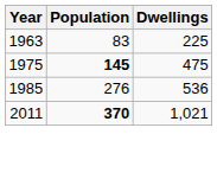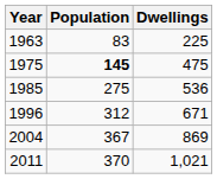 <table class="wikitable" style="line-height:1.1em;">
 <tr>
 <th>Year</th>
 <th>Population</th>
 <th>Dwellings</th>
 </tr>
 <tr align="right">
 <td>1963</td>
 <td>83</td>
 <td>225</td>
 </tr>
 <tr align="right">
 <td>1975</td>
 <td><strong>145</strong></td>
 <td>475</td>
 </tr>
 <tr align="right">
 <td>1985</td>
-<td>276</td>
+<td>275</td>
 <td>536</td>
 </tr>
 <tr align="right">
+<td>1996</td>
+<td>312</td>
+<td>671</td>
+</tr>
+<tr align="right">
+<td>2004</td>
+<td>367</td>
+<td>869</td>
+</tr>
+<tr align="right">
 <td>2011</td>
-<td><strong>370</strong></td>
+<td>370</td>
 <td>1,021</td>
 </tr>
 </table>
